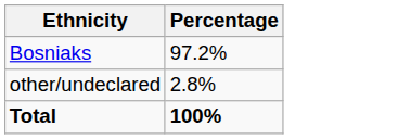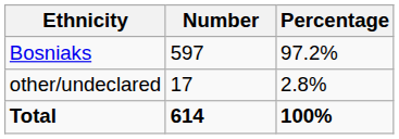 <table class="wikitable">
 <tr>
 <th width="100px">Ethnicity</th>
+<th width="80px">Number</th>
 <th width="80px">Percentage</th>
 </tr>
 <tr>
 <td><a href='#'>Bosniaks</a></td>
+<td>597</td>
 <td>97.2%</td>
 </tr>
 <tr>
 <td>other/undeclared</td>
+<td>17</td>
 <td>2.8%</td>
 </tr>
 <tr>
 <td><strong>Total</strong></td>
+<td><strong>614</strong></td>
 <td><strong>100%</strong></td>
 </tr>
 </table>
